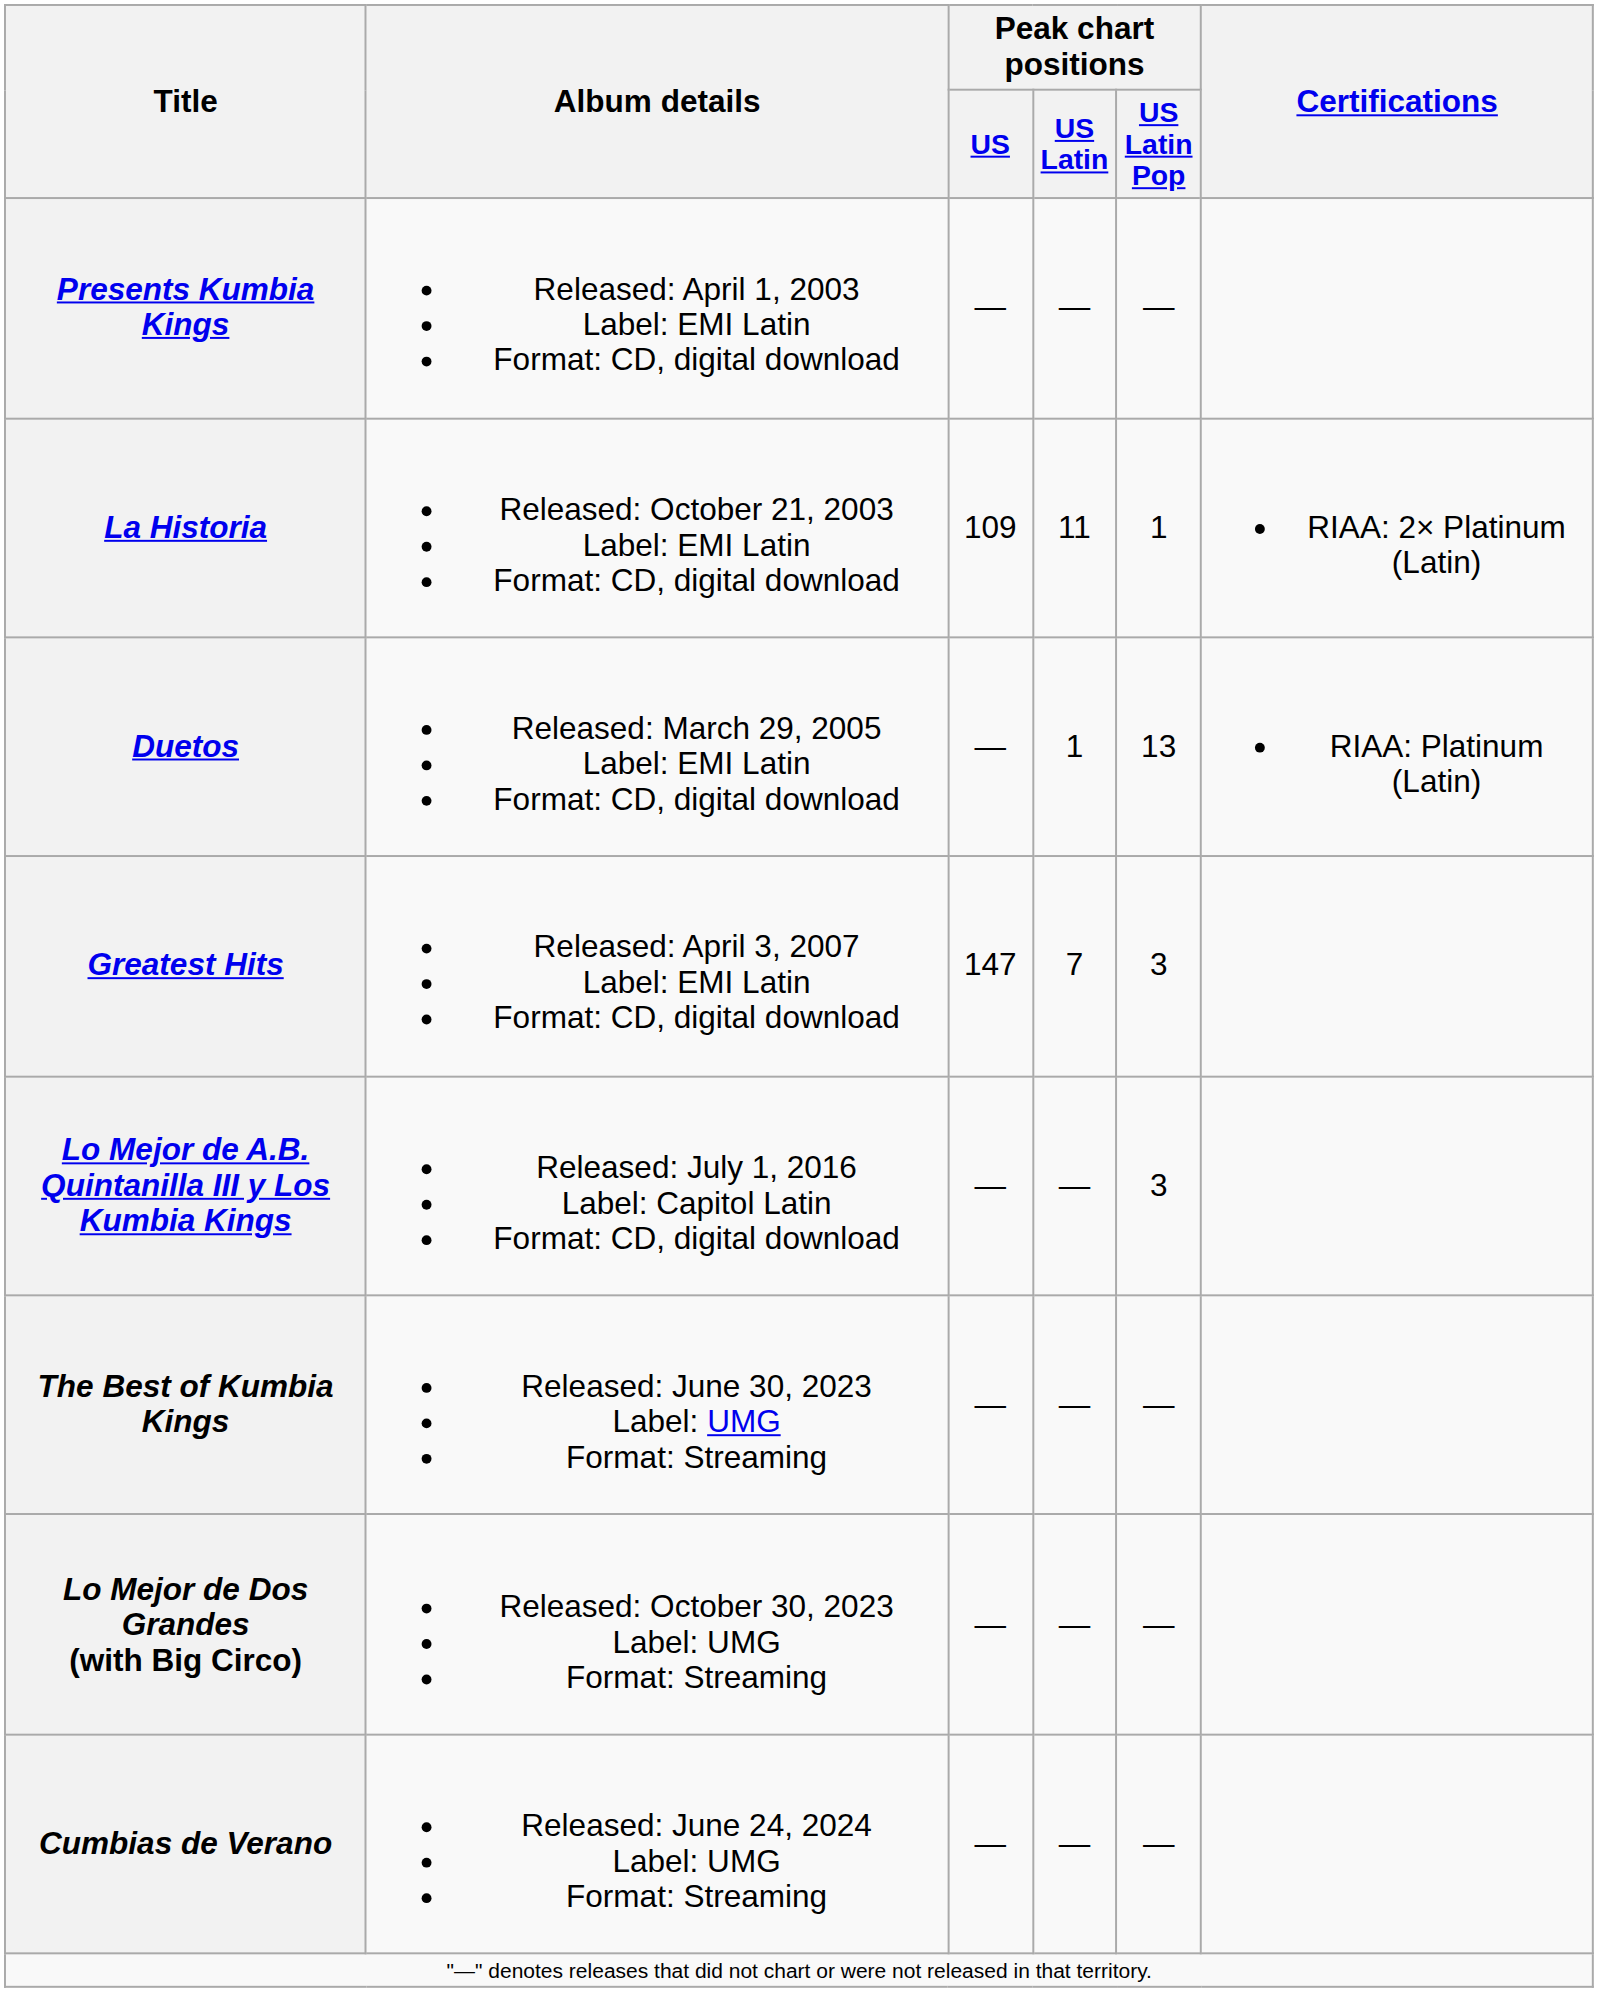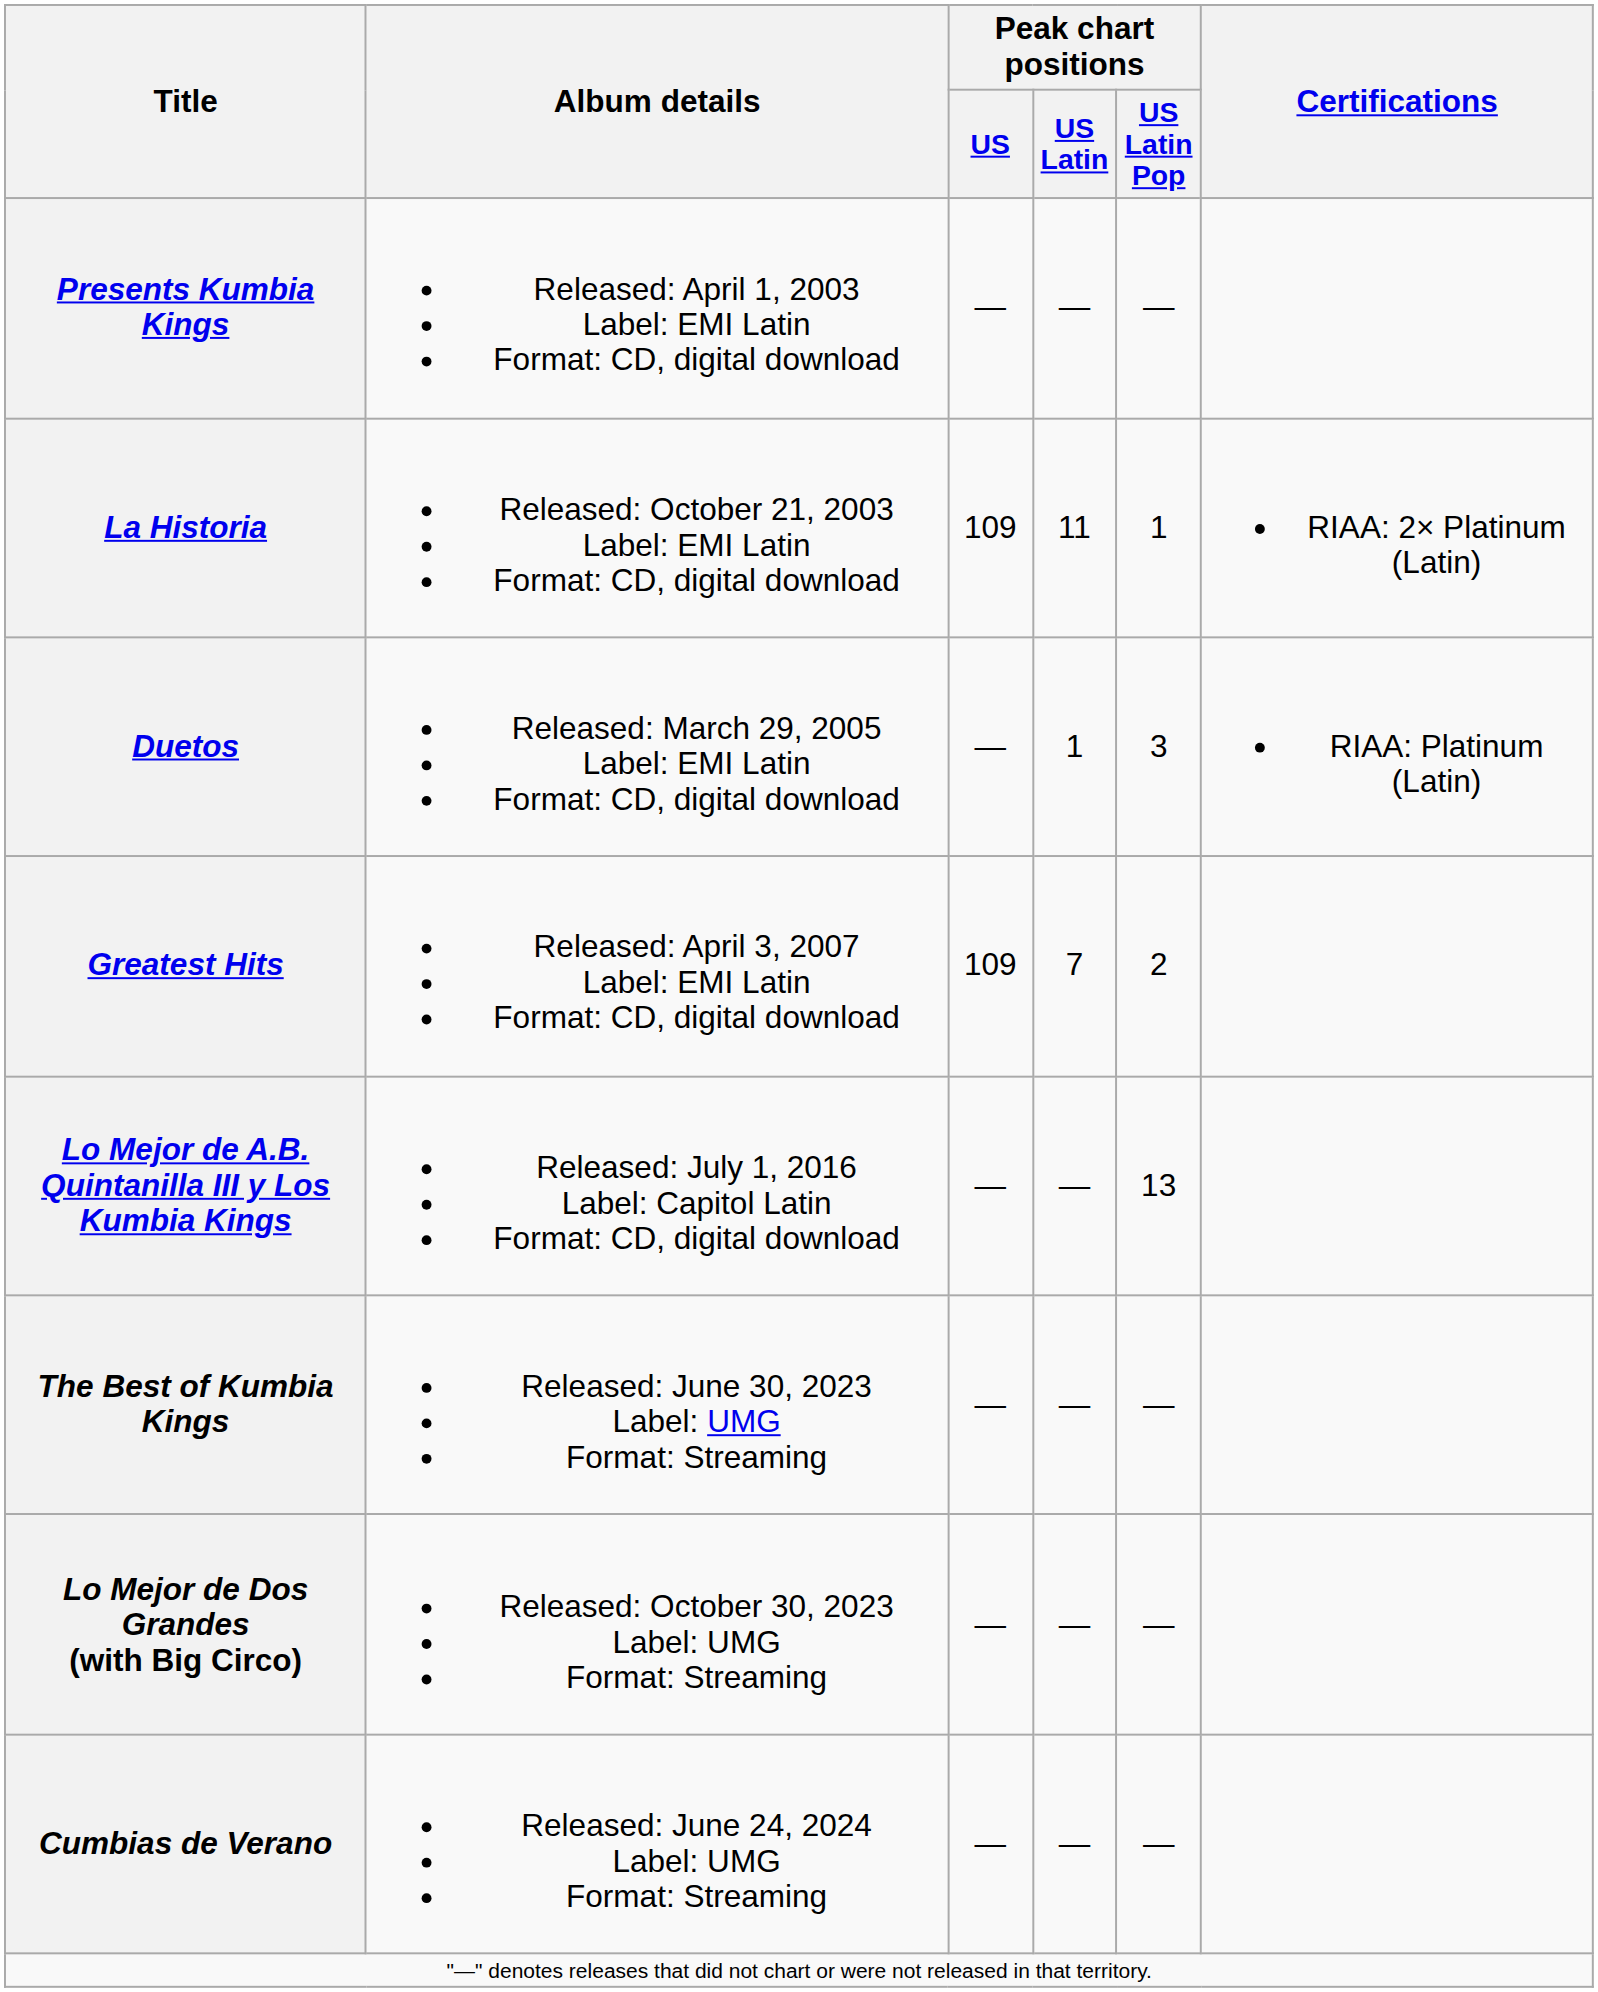 <table class="wikitable plainrowheaders" style="text-align:center;">
 <tr>
 <th scope="col" rowspan="2" style="width:11em;">Title</th>
 <th scope="col" rowspan="2" style="width:18em;">Album details</th>
 <th scope="col" colspan="3">Peak chart positions</th>
 <th scope="col" rowspan="2" style="width:12em;"><a href='#'>Certifications</a></th>
 </tr>
 <tr>
 <th scope="col" style="width:2.5em;font-size:90%;"><a href='#'>US</a><br></th>
 <th scope="col" style="width:2.5em;font-size:90%;"><a href='#'>US Latin</a><br></th>
 <th scope="col" style="width:2.5em;font-size:90%;"><a href='#'>US Latin Pop</a><br></th>
 </tr>
 <tr>
 <th scope="row"><em><a href='#'>Presents Kumbia Kings</a></em></th>
 <td><br><ul><li>Released: April 1, 2003</li><li>Label: EMI Latin</li><li>Format: CD, digital download</li></ul></td>
 <td>—</td>
 <td>—</td>
 <td>—</td>
 <td></td>
 </tr>
 <tr>
 <th scope="row"><em><a href='#'>La Historia</a></em></th>
 <td><br><ul><li>Released: October 21, 2003</li><li>Label: EMI Latin</li><li>Format: CD, digital download</li></ul></td>
 <td>109</td>
 <td>11</td>
 <td>1</td>
 <td><br><ul><li>RIAA: 2× Platinum (Latin)</li></ul></td>
 </tr>
 <tr>
 <th scope="row"><em><a href='#'>Duetos</a></em></th>
 <td><br><ul><li>Released: March 29, 2005</li><li>Label: EMI Latin</li><li>Format: CD, digital download</li></ul></td>
 <td>—</td>
 <td>1</td>
-<td>13</td>
+<td>3</td>
 <td><br><ul><li>RIAA: Platinum (Latin)</li></ul></td>
 </tr>
 <tr>
 <th scope="row"><em><a href='#'>Greatest Hits</a></em></th>
 <td><br><ul><li>Released: April 3, 2007</li><li>Label: EMI Latin</li><li>Format: CD, digital download</li></ul></td>
-<td>147</td>
+<td>109</td>
 <td>7</td>
-<td>3</td>
+<td>2</td>
 <td></td>
 </tr>
 <tr>
 <th scope="row"><em><a href='#'>Lo Mejor de A.B. Quintanilla III y Los Kumbia Kings</a></em></th>
 <td><br><ul><li>Released: July 1, 2016</li><li>Label: Capitol Latin</li><li>Format: CD, digital download</li></ul></td>
 <td>—</td>
 <td>—</td>
-<td>3</td>
+<td>13</td>
 <td></td>
 </tr>
 <tr>
 <th scope="row"><em>The Best of Kumbia Kings</em></th>
 <td><br><ul><li>Released: June 30, 2023</li><li>Label: <a href='#'>UMG</a></li><li>Format: Streaming</li></ul></td>
 <td>—</td>
 <td>—</td>
 <td>—</td>
 <td></td>
 </tr>
 <tr>
 <th scope="row"><em>Lo Mejor de Dos Grandes</em><br>(with Big Circo)</th>
 <td><br><ul><li>Released: October 30, 2023</li><li>Label: UMG</li><li>Format: Streaming</li></ul></td>
 <td>—</td>
 <td>—</td>
 <td>—</td>
 <td></td>
 </tr>
 <tr>
 <th scope="row"><em>Cumbias de Verano</em></th>
 <td><br><ul><li>Released: June 24, 2024</li><li>Label: UMG</li><li>Format: Streaming</li></ul></td>
 <td>—</td>
 <td>—</td>
 <td>—</td>
 <td></td>
 </tr>
 <tr>
 <td colspan="14" align="center" style="font-size:8pt">"—" denotes releases that did not chart or were not released in that territory.</td>
 </tr>
 </table>
